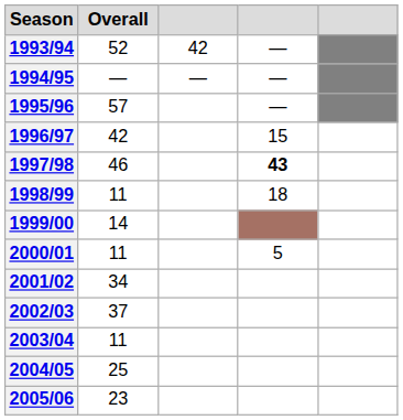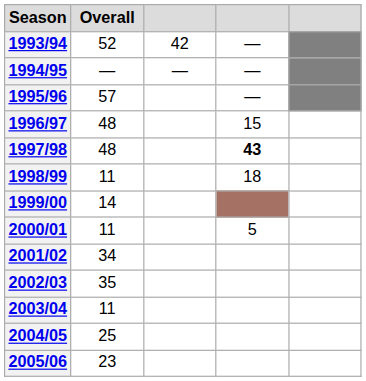 <table class="wikitable plainrowheaders" style="background:#fff; font-size:86%; line-height:16px; border:gray solid 1px; border-collapse:collapse;">
 <tr style="background:#ccc; text-align:center;">
 <th scope="col" style="background:#dcdcdc; width:45px;">Season</th>
 <th scope="col" style="background:#dcdcdc; width:55px;">Overall</th>
 <th scope="col" style="background:#dcdcdc; width:55px;"></th>
 <th scope="col" style="background:#dcdcdc; width:55px;"></th>
 <th scope="col" style="background:#dcdcdc; width:55px;"></th>
 </tr>
 <tr>
 <th scope=row align=center><a href='#'>1993/94</a></th>
 <td align=center>52</td>
 <td align=center>42</td>
 <td align=center>—</td>
 <td style="background:#808080;"></td>
 </tr>
 <tr>
 <th scope=row align=center><a href='#'>1994/95</a></th>
 <td align=center>—</td>
 <td align=center>—</td>
 <td align=center>—</td>
 <td style="background:#808080;"></td>
 </tr>
 <tr>
 <th scope=row align=center><a href='#'>1995/96</a></th>
 <td align=center>57</td>
 <td align=center></td>
 <td align=center>—</td>
 <td style="background:#808080;"></td>
 </tr>
 <tr>
 <th scope=row align=center><a href='#'>1996/97</a></th>
-<td align=center>42</td>
+<td align=center>48</td>
 <td align=center></td>
 <td align=center>15</td>
 <td align=center></td>
 </tr>
 <tr>
 <th scope=row align=center><a href='#'>1997/98</a></th>
-<td align=center>46</td>
+<td align=center>48</td>
 <td align=center></td>
 <td align=center><strong>43</strong></td>
 <td align=center></td>
 </tr>
 <tr>
 <th scope=row align=center><a href='#'>1998/99</a></th>
 <td align=center>11</td>
 <td align=center></td>
 <td align=center>18</td>
 <td align=center></td>
 </tr>
 <tr>
 <th scope=row align=center><a href='#'>1999/00</a></th>
 <td align=center>14</td>
 <td align=center></td>
 <td align=center bgcolor=#A57164></td>
 <td align=center></td>
 </tr>
 <tr>
 <th scope=row align=center><a href='#'>2000/01</a></th>
 <td align=center>11</td>
 <td align=center></td>
 <td align=center>5</td>
 <td align=center></td>
 </tr>
 <tr>
 <th scope=row align=center><a href='#'>2001/02</a></th>
 <td align=center>34</td>
 <td align=center></td>
 <td align=center></td>
 <td align=center></td>
 </tr>
 <tr>
 <th scope=row align=center><a href='#'>2002/03</a></th>
-<td align=center>37</td>
+<td align=center>35</td>
 <td align=center></td>
 <td align=center></td>
 <td align=center></td>
 </tr>
 <tr>
 <th scope=row align=center><a href='#'>2003/04</a></th>
 <td align=center>11</td>
 <td align=center></td>
 <td align=center></td>
 <td align=center></td>
 </tr>
 <tr>
 <th scope=row align=center><a href='#'>2004/05</a></th>
 <td align=center>25</td>
 <td align=center></td>
 <td align=center></td>
 <td align=center></td>
 </tr>
 <tr>
 <th scope=row align=center><a href='#'>2005/06</a></th>
 <td align=center>23</td>
 <td align=center></td>
 <td align=center></td>
 <td align=center></td>
 </tr>
 </table>
